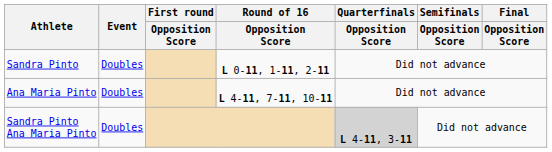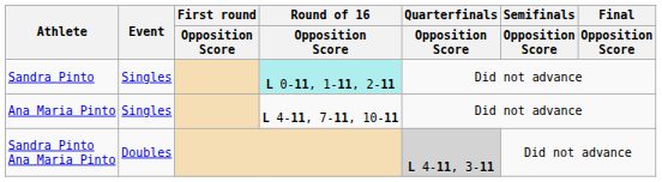 <table class="wikitable" border="1" style="font-size:90%">
 <tr>
 <th rowspan=2>Athlete</th>
 <th rowspan=2>Event</th>
 <th>First round</th>
 <th>Round of 16</th>
 <th>Quarterfinals</th>
 <th>Semifinals</th>
 <th>Final</th>
 </tr>
 <tr>
 <th>Opposition<br>Score</th>
 <th>Opposition<br>Score</th>
 <th>Opposition<br>Score</th>
 <th>Opposition<br>Score</th>
 <th>Opposition<br>Score</th>
 </tr>
 <tr>
 <td><a href='#'>Sandra Pinto</a></td>
-<td><a href='#'>Doubles</a></td>
+<td><a href='#'>Singles</a></td>
 <td align=center bgcolor=wheat></td>
-<td align=center><br><strong>L</strong> 0-<strong>11</strong>, 1-<strong>11</strong>, 2-<strong>11</strong></td>
+<td align=center style="background: paleturquoise;"><br><strong>L</strong> 0-<strong>11</strong>, 1-<strong>11</strong>, 2-<strong>11</strong></td>
 <td align="center" colspan="7">Did not advance</td>
 </tr>
 <tr>
 <td><a href='#'>Ana Maria Pinto</a></td>
-<td><a href='#'>Doubles</a></td>
+<td><a href='#'>Singles</a></td>
 <td align=center bgcolor=wheat></td>
 <td align=center><br><strong>L</strong> 4-<strong>11</strong>, 7-<strong>11</strong>, 10-<strong>11</strong></td>
 <td align="center" colspan="7">Did not advance</td>
 </tr>
 <tr>
 <td><a href='#'>Sandra Pinto</a><br><a href='#'>Ana Maria Pinto</a></td>
 <td><a href='#'>Doubles</a></td>
 <td align=center bgcolor=wheat colspan=2></td>
 <td align=center style="background: lightgrey;"><br><br><strong>L</strong> 4-<strong>11</strong>, 3-<strong>11</strong></td>
 <td align="center" colspan="7">Did not advance</td>
 </tr>
 </table>
